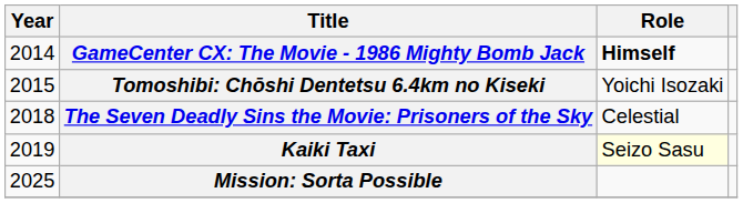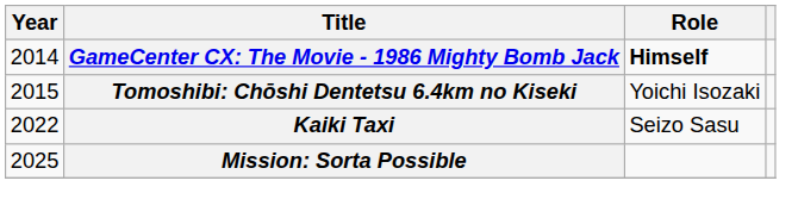 <table class="wikitable sortable plainrowheaders" style="text-align:left;">
 <tr>
 <th scope="col">Year</th>
 <th scope="col">Title</th>
 <th scope="col">Role</th>
 <th scope="col" class="unsortable"></th>
 </tr>
 <tr>
 <td>2014</td>
 <th scope="row"><em><a href='#'>GameCenter CX: The Movie - 1986 Mighty Bomb Jack</a></em></th>
 <td><strong>Himself</strong></td>
 <td></td>
 </tr>
 <tr>
 <td>2015</td>
 <th scope="row"><em>Tomoshibi: Chōshi Dentetsu 6.4km no Kiseki</em></th>
 <td>Yoichi Isozaki</td>
 <td></td>
 </tr>
 <tr>
-<td>2018</td>
-<th scope="row"><em><a href='#'>The Seven Deadly Sins the Movie: Prisoners of the Sky</a></em></th>
-<td>Celestial</td>
-<td></td>
-</tr>
-<tr>
-<td>2019</td>
+<td>2022</td>
 <th scope="row"><em>Kaiki Taxi</em></th>
-<td style="background: lightyellow;">Seizo Sasu</td>
+<td>Seizo Sasu</td>
 <td></td>
 </tr>
 <tr>
 <td>2025</td>
 <th scope="row"><em>Mission: Sorta Possible</em></th>
 <td></td>
 <td></td>
 </tr>
 <tr>
 </tr>
 </table>
